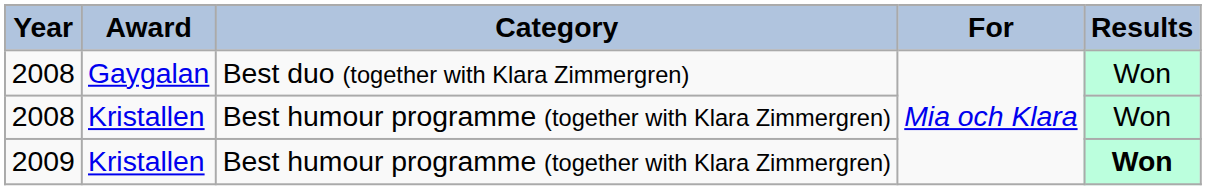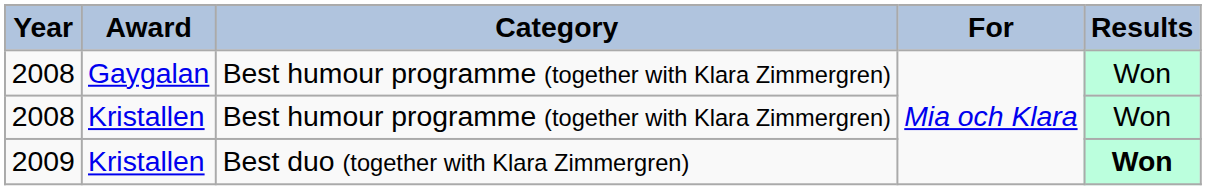 <table class="wikitable" style="font-size:90%;">
 <tr>
 <th style="background:#B0C4DE;">Year</th>
 <th style="background:#B0C4DE;">Award</th>
 <th style="background:#B0C4DE;">Category</th>
 <th style="background:#B0C4DE;">For</th>
 <th style="background:#B0C4DE;">Results</th>
 </tr>
 <tr>
 <td>2008</td>
 <td><a href='#'>Gaygalan</a></td>
-<td>Best duo <small>(together with Klara Zimmergren)</small></td>
+<td>Best humour programme <small>(together with Klara Zimmergren)</small></td>
 <td rowspan=3><em><a href='#'>Mia och Klara</a></em></td>
 <td style="background:#BFD; text-align: center">Won</td>
 </tr>
 <tr>
 <td>2008</td>
 <td><a href='#'>Kristallen</a></td>
 <td>Best humour programme <small>(together with Klara Zimmergren)</small></td>
 <td style="background:#BFD; text-align: center">Won</td>
 </tr>
 <tr>
 <td>2009</td>
 <td><a href='#'>Kristallen</a></td>
-<td>Best humour programme <small>(together with Klara Zimmergren)</small></td>
+<td>Best duo <small>(together with Klara Zimmergren)</small></td>
 <td style="background:#BFD; text-align: center"><strong>Won</strong></td>
 </tr>
 </table>
